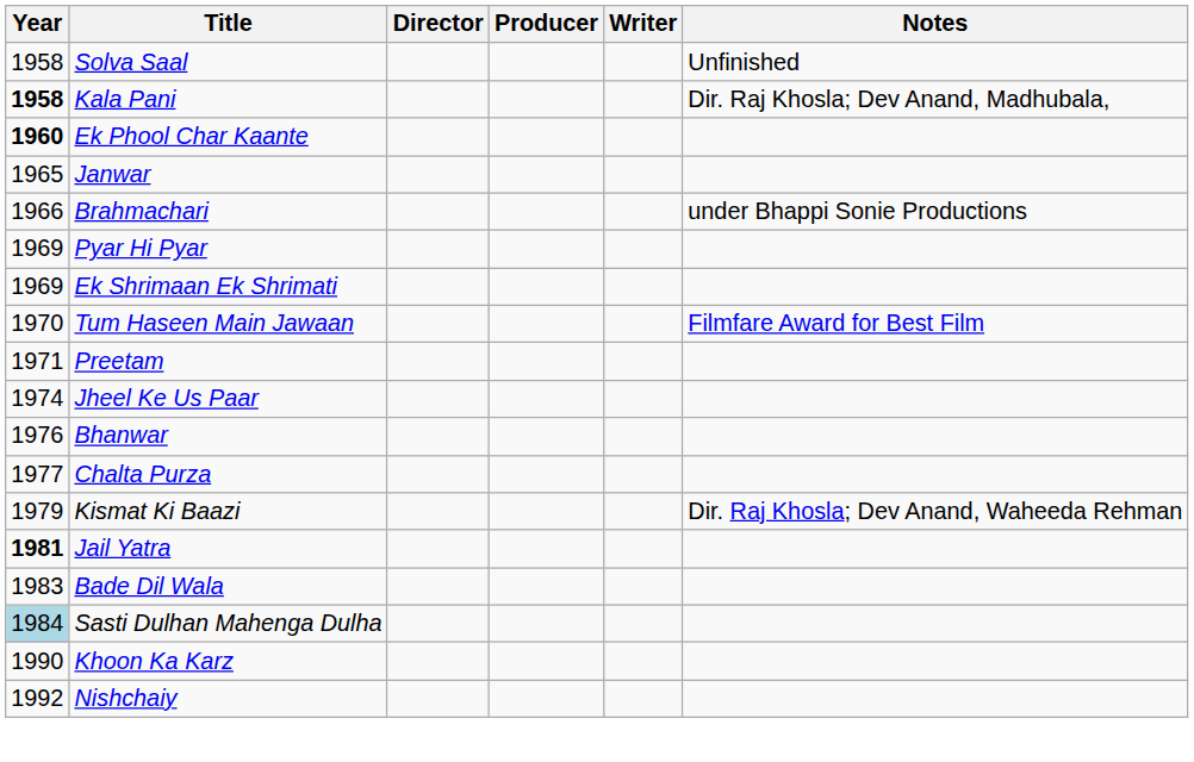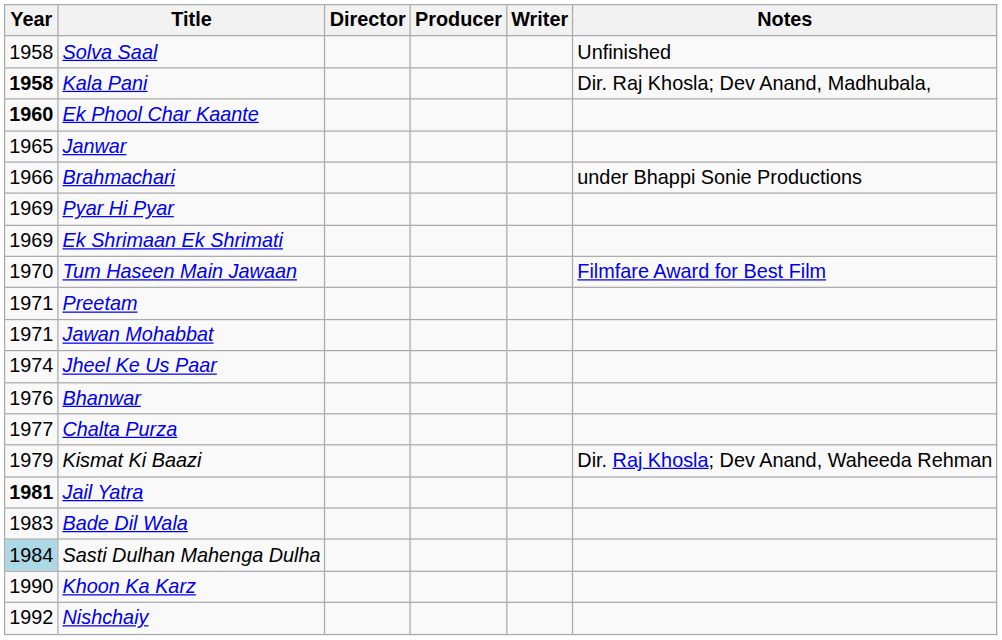 <table class="wikitable">
 <tr>
 <th>Year</th>
 <th>Title</th>
 <th>Director</th>
 <th>Producer</th>
 <th>Writer</th>
 <th>Notes</th>
 </tr>
 <tr>
 <td>1958</td>
 <td><em><a href='#'>Solva Saal</a></em></td>
 <td></td>
 <td></td>
 <td></td>
 <td>Unfinished</td>
 </tr>
 <tr>
 <td><strong>1958</strong></td>
 <td><em><a href='#'>Kala Pani</a></em></td>
 <td></td>
 <td></td>
 <td></td>
 <td>Dir. Raj Khosla; Dev Anand, Madhubala,</td>
 </tr>
 <tr>
 <td><strong>1960</strong></td>
 <td><em><a href='#'>Ek Phool Char Kaante</a></em></td>
 <td></td>
 <td></td>
 <td></td>
 <td></td>
 </tr>
 <tr>
 <td>1965</td>
 <td><em><a href='#'>Janwar</a></em></td>
 <td></td>
 <td></td>
 <td></td>
 <td></td>
 </tr>
 <tr>
 <td>1966</td>
 <td><em><a href='#'>Brahmachari</a></em></td>
 <td></td>
 <td></td>
 <td></td>
 <td>under Bhappi Sonie Productions</td>
 </tr>
 <tr>
 <td>1969</td>
 <td><em><a href='#'>Pyar Hi Pyar</a></em></td>
 <td></td>
 <td></td>
 <td></td>
 <td></td>
 </tr>
 <tr>
 <td>1969</td>
 <td><em><a href='#'>Ek Shrimaan Ek Shrimati</a></em></td>
 <td></td>
 <td></td>
 <td></td>
 <td></td>
 </tr>
 <tr>
 <td>1970</td>
 <td><em><a href='#'>Tum Haseen Main Jawaan</a></em></td>
 <td></td>
 <td></td>
 <td></td>
 <td><a href='#'>Filmfare Award for Best Film</a></td>
 </tr>
 <tr>
 <td>1971</td>
 <td><em><a href='#'>Preetam</a></em></td>
 <td></td>
 <td></td>
 <td></td>
 <td></td>
 </tr>
 <tr>
+<td>1971</td>
+<td><em><a href='#'>Jawan Mohabbat</a></em></td>
+<td></td>
+<td></td>
+<td></td>
+<td></td>
+</tr>
+<tr>
 <td>1974</td>
 <td><em><a href='#'>Jheel Ke Us Paar</a></em></td>
 <td></td>
 <td></td>
 <td></td>
 <td></td>
 </tr>
 <tr>
 <td>1976</td>
 <td><em><a href='#'>Bhanwar</a></em></td>
 <td></td>
 <td></td>
 <td></td>
 <td></td>
 </tr>
 <tr>
 <td>1977</td>
 <td><em><a href='#'>Chalta Purza</a></em></td>
 <td></td>
 <td></td>
 <td></td>
 <td></td>
 </tr>
 <tr>
 <td>1979</td>
 <td><em>Kismat Ki Baazi</em></td>
 <td></td>
 <td></td>
 <td></td>
 <td>Dir. <a href='#'>Raj Khosla</a>; Dev Anand, Waheeda Rehman</td>
 </tr>
 <tr>
 <td><strong>1981</strong></td>
 <td><em><a href='#'>Jail Yatra</a></em></td>
 <td></td>
 <td></td>
 <td></td>
 <td></td>
 </tr>
 <tr>
 <td>1983</td>
 <td><em><a href='#'>Bade Dil Wala</a></em></td>
 <td></td>
 <td></td>
 <td></td>
 <td></td>
 </tr>
 <tr>
 <td style="background: lightblue;">1984</td>
 <td><em>Sasti Dulhan Mahenga Dulha</em></td>
 <td></td>
 <td></td>
 <td></td>
 <td></td>
 </tr>
 <tr>
 <td>1990</td>
 <td><em><a href='#'>Khoon Ka Karz</a></em></td>
 <td></td>
 <td></td>
 <td></td>
 <td></td>
 </tr>
 <tr>
 <td>1992</td>
 <td><em><a href='#'>Nishchaiy</a> </em></td>
 <td></td>
 <td></td>
 <td></td>
 <td></td>
 </tr>
 </table>
